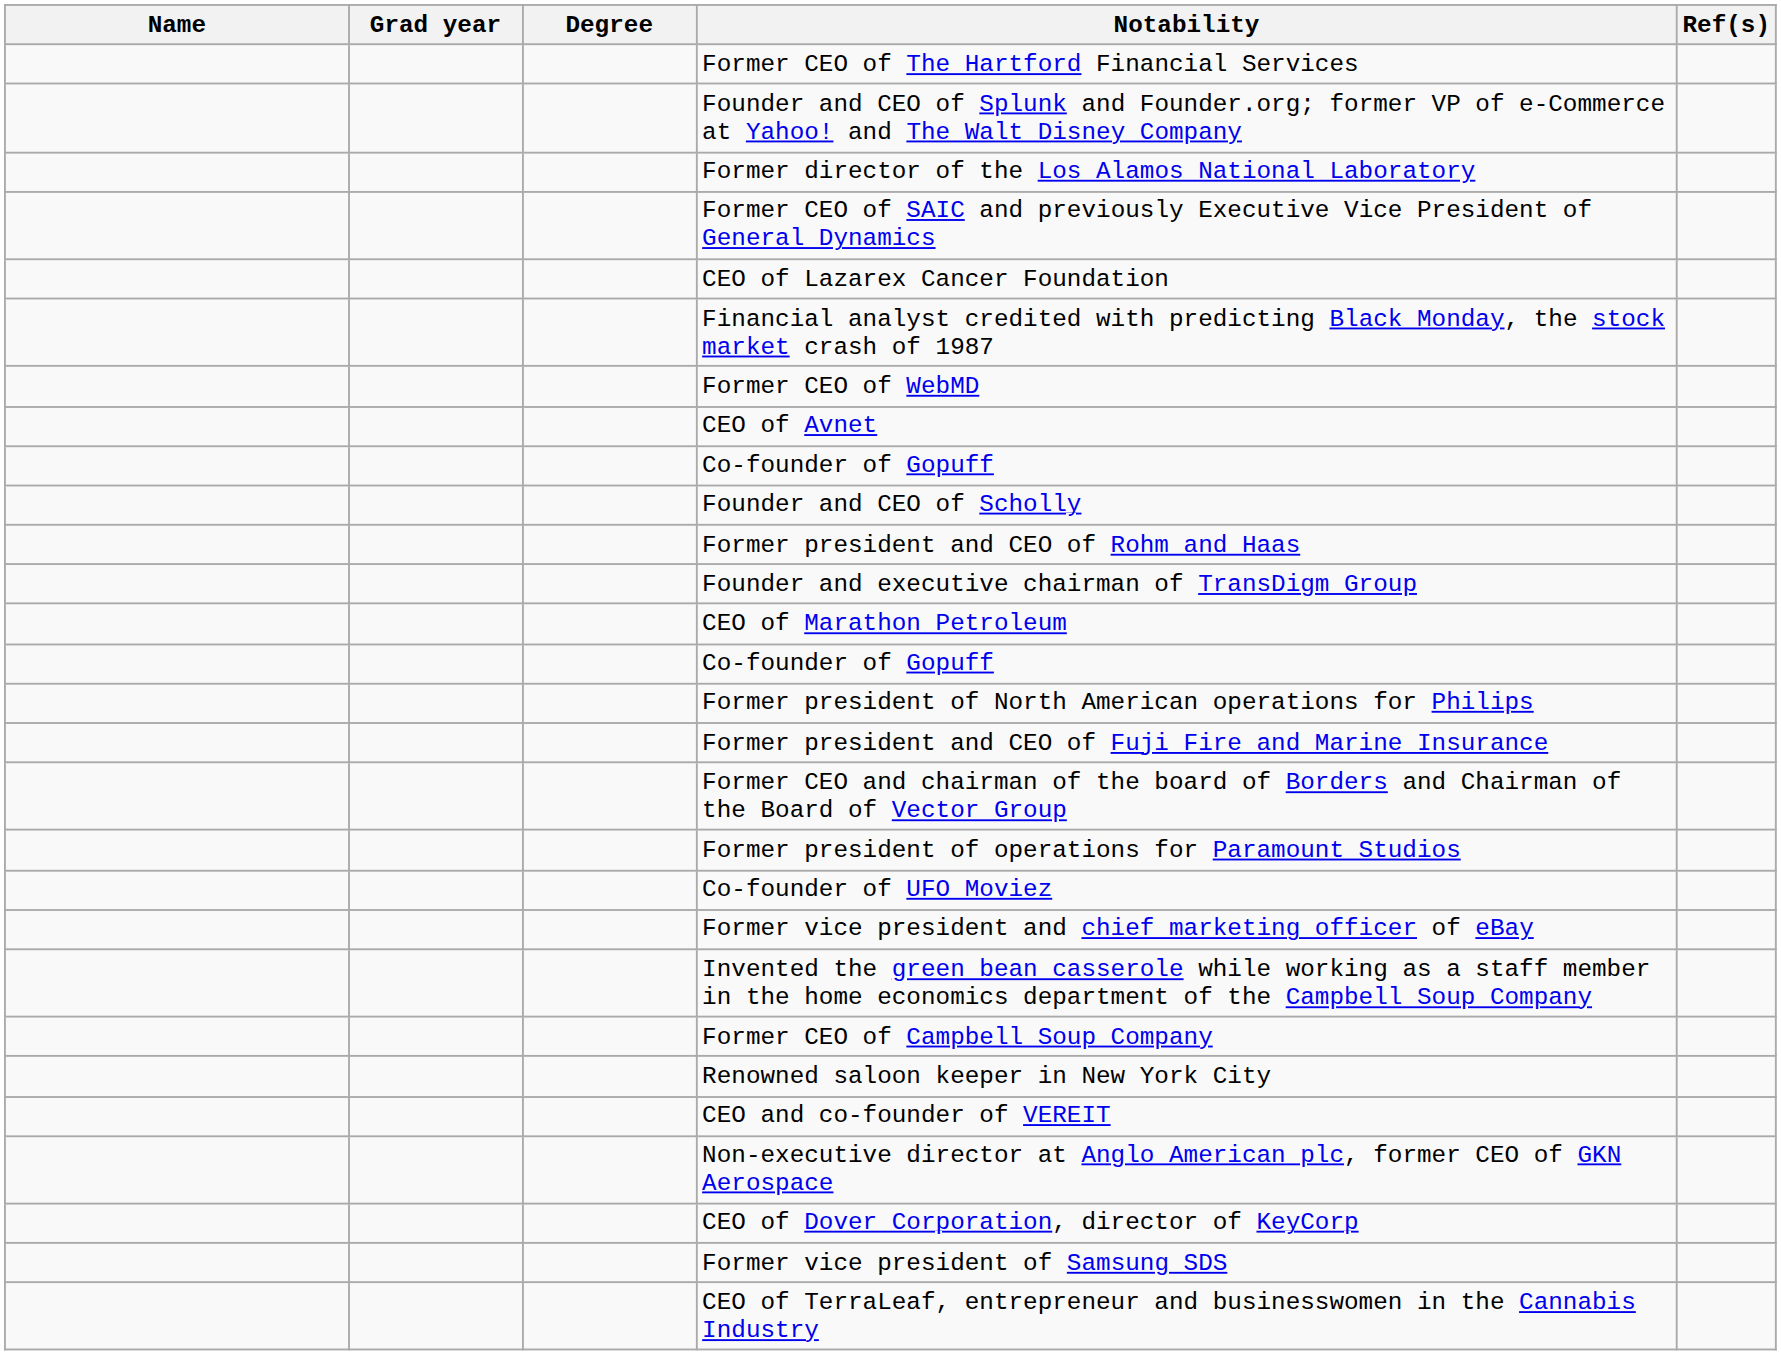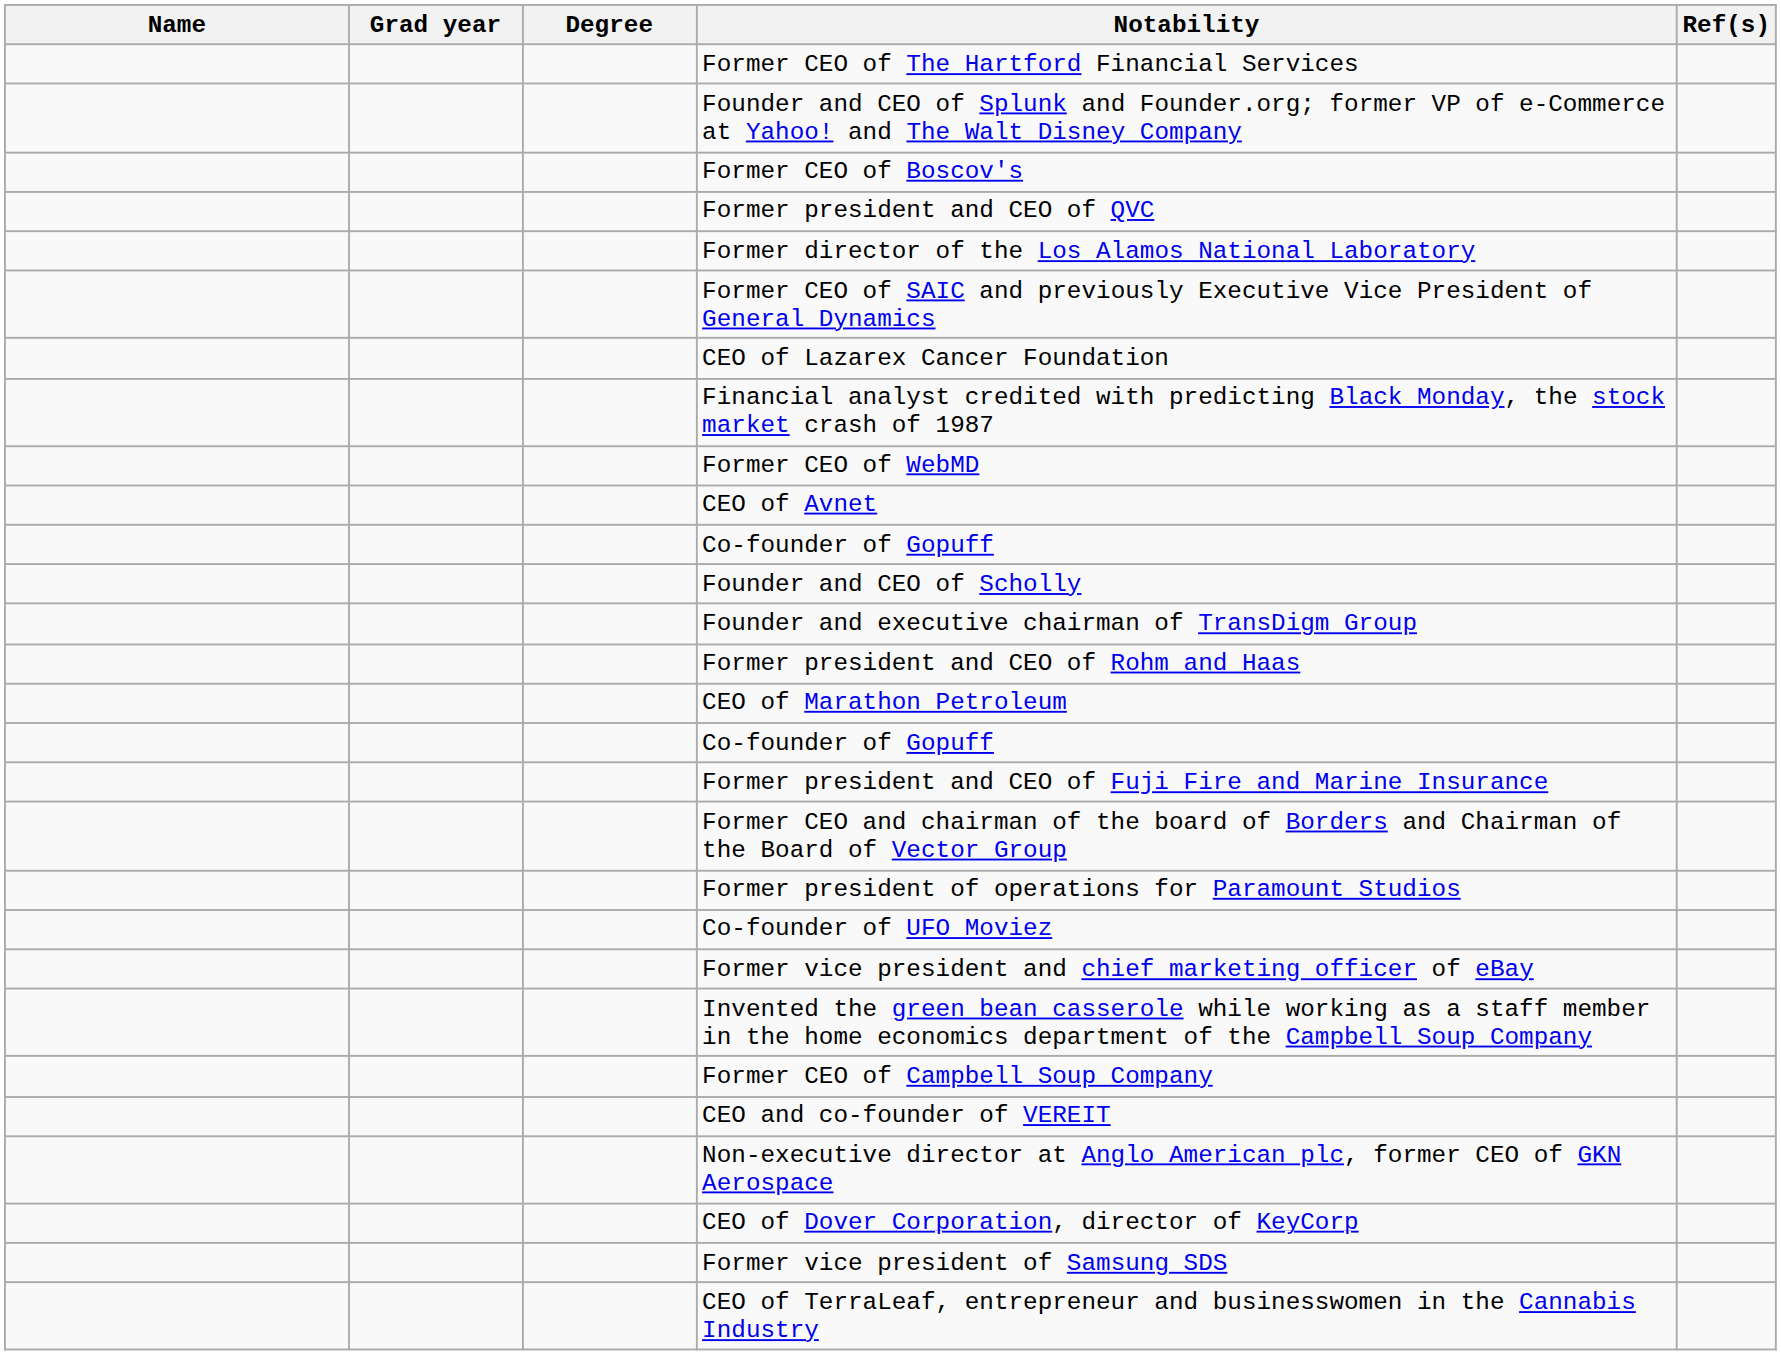 <table class="wikitable sortable" width=75%>
 <tr valign="top">
 <th width="20%">Name</th>
 <th width="10%">Grad year</th>
 <th width="10%" class="unsortable">Degree</th>
 <th width="57%" class="unsortable">Notability</th>
 <th width="3%" class="unsortable">Ref(s)</th>
 </tr>
 <tr valign="top">
 <td></td>
 <td></td>
 <td></td>
 <td>Former CEO of <a href='#'>The Hartford</a> Financial Services</td>
 <td></td>
 </tr>
 <tr valign="top">
 <td></td>
 <td></td>
 <td></td>
 <td>Founder and CEO of <a href='#'>Splunk</a> and Founder.org; former VP of e-Commerce at <a href='#'>Yahoo!</a> and <a href='#'>The Walt Disney Company</a></td>
+<td></td>
+</tr>
+<tr valign="top">
+<td></td>
+<td></td>
+<td></td>
+<td>Former CEO of <a href='#'>Boscov's</a></td>
+<td></td>
+</tr>
+<tr valign="top">
+<td></td>
+<td></td>
+<td></td>
+<td>Former president and CEO of <a href='#'>QVC</a></td>
 <td></td>
 </tr>
 <tr valign="top">
 <td></td>
 <td></td>
 <td></td>
 <td>Former director of the <a href='#'>Los Alamos National Laboratory</a></td>
 <td></td>
 </tr>
 <tr valign="top">
 <td></td>
 <td></td>
 <td></td>
 <td>Former CEO of <a href='#'>SAIC</a> and previously Executive Vice President of <a href='#'>General Dynamics</a></td>
 <td></td>
 </tr>
 <tr valign="top">
 <td></td>
 <td></td>
 <td></td>
 <td>CEO of Lazarex Cancer Foundation</td>
 <td></td>
 </tr>
 <tr valign="top">
 <td></td>
 <td> </td>
 <td> </td>
 <td>Financial analyst credited with predicting <a href='#'>Black Monday</a>, the <a href='#'>stock market</a> crash of 1987</td>
 <td></td>
 </tr>
 <tr valign="top">
 <td></td>
 <td></td>
 <td></td>
 <td>Former CEO of <a href='#'>WebMD</a></td>
 <td></td>
 </tr>
 <tr valign="top">
 <td></td>
 <td></td>
 <td></td>
 <td>CEO of <a href='#'>Avnet</a></td>
 <td></td>
 </tr>
 <tr valign="top">
 <td></td>
 <td></td>
 <td></td>
 <td>Co-founder of <a href='#'>Gopuff</a></td>
 <td></td>
 </tr>
 <tr valign="top">
 <td></td>
 <td></td>
 <td></td>
 <td>Founder and CEO of <a href='#'>Scholly</a></td>
 <td></td>
 </tr>
 <tr valign="top">
 <td></td>
 <td></td>
 <td></td>
-<td>Former president and CEO of <a href='#'>Rohm and Haas</a></td>
+<td>Founder and executive chairman of <a href='#'>TransDigm Group</a></td>
 <td></td>
 </tr>
 <tr valign="top">
 <td></td>
 <td></td>
 <td></td>
-<td>Founder and executive chairman of <a href='#'>TransDigm Group</a></td>
+<td>Former president and CEO of <a href='#'>Rohm and Haas</a></td>
 <td></td>
 </tr>
 <tr valign="top">
 <td></td>
 <td></td>
 <td></td>
 <td>CEO of <a href='#'>Marathon Petroleum</a></td>
 <td></td>
 </tr>
 <tr valign="top">
 <td></td>
 <td></td>
 <td></td>
 <td>Co-founder of <a href='#'>Gopuff</a></td>
-<td></td>
-</tr>
-<tr valign="top">
-<td></td>
-<td></td>
-<td></td>
-<td>Former president of North American operations for <a href='#'>Philips</a></td>
 <td></td>
 </tr>
 <tr valign="top">
 <td></td>
 <td> </td>
 <td> </td>
 <td>Former president and CEO of <a href='#'>Fuji Fire and Marine Insurance</a></td>
 <td></td>
 </tr>
 <tr valign="top">
 <td></td>
 <td></td>
 <td></td>
 <td>Former CEO and chairman of the board of <a href='#'>Borders</a> and Chairman of the Board of <a href='#'>Vector Group</a></td>
 <td></td>
 </tr>
 <tr valign="top">
 <td></td>
 <td></td>
 <td></td>
 <td>Former president of operations for <a href='#'>Paramount Studios</a></td>
 <td></td>
 </tr>
 <tr valign="top">
 <td></td>
 <td></td>
 <td></td>
 <td>Co-founder of <a href='#'>UFO Moviez</a></td>
 <td></td>
 </tr>
 <tr valign="top">
 <td></td>
 <td></td>
 <td></td>
 <td>Former vice president and <a href='#'>chief marketing officer</a> of <a href='#'>eBay</a></td>
 <td></td>
 </tr>
 <tr valign="top">
 <td></td>
 <td></td>
 <td></td>
 <td>Invented the <a href='#'>green bean casserole</a> while working as a staff member in the home economics department of the <a href='#'>Campbell Soup Company</a></td>
 <td></td>
 </tr>
 <tr valign="top">
 <td></td>
 <td></td>
 <td></td>
 <td>Former CEO of <a href='#'>Campbell Soup Company</a></td>
 <td></td>
 </tr>
 <tr valign="top">
 <td></td>
 <td></td>
 <td></td>
-<td>Renowned saloon keeper in New York City</td>
-<td></td>
-</tr>
-<tr valign="top">
-<td></td>
-<td></td>
-<td></td>
 <td>CEO and co-founder of <a href='#'>VEREIT</a></td>
 <td></td>
 </tr>
 <tr valign="top">
 <td></td>
 <td></td>
 <td></td>
 <td>Non-executive director at <a href='#'>Anglo American plc</a>, former CEO of <a href='#'>GKN Aerospace</a></td>
 <td></td>
 </tr>
 <tr valign="top">
 <td></td>
 <td></td>
 <td></td>
 <td>CEO of <a href='#'>Dover Corporation</a>, director of <a href='#'>KeyCorp</a></td>
 <td></td>
 </tr>
 <tr valign="top">
 <td></td>
 <td></td>
 <td></td>
 <td>Former vice president of <a href='#'>Samsung SDS</a></td>
 <td></td>
 </tr>
 <tr valign="top">
 <td></td>
 <td></td>
 <td></td>
 <td>CEO of TerraLeaf, entrepreneur and businesswomen in the <a href='#'>Cannabis Industry</a></td>
 <td></td>
 </tr>
 </table>
